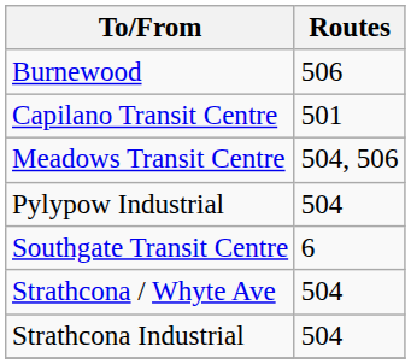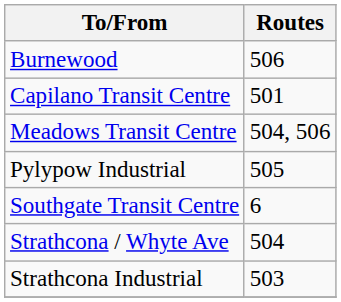 <table class="wikitable mw-collapsible mw-collapsed" style="font-size: 100%" width=align=>
 <tr>
 <th>To/From</th>
 <th>Routes</th>
 </tr>
 <tr>
 <td><a href='#'>Burnewood</a></td>
 <td>506</td>
 </tr>
 <tr>
 <td><a href='#'>Capilano Transit Centre</a></td>
 <td>501</td>
 </tr>
 <tr>
 <td><a href='#'>Meadows Transit Centre</a></td>
 <td>504, 506</td>
 </tr>
 <tr>
 <td>Pylypow Industrial</td>
-<td>504</td>
+<td>505</td>
 </tr>
 <tr>
 <td><a href='#'>Southgate Transit Centre</a></td>
 <td>6</td>
 </tr>
 <tr>
 <td><a href='#'>Strathcona</a> / <a href='#'>Whyte Ave</a></td>
 <td>504</td>
 </tr>
 <tr>
 <td>Strathcona Industrial</td>
-<td>504</td>
+<td>503</td>
 </tr>
 <tr>
 </tr>
 </table>
